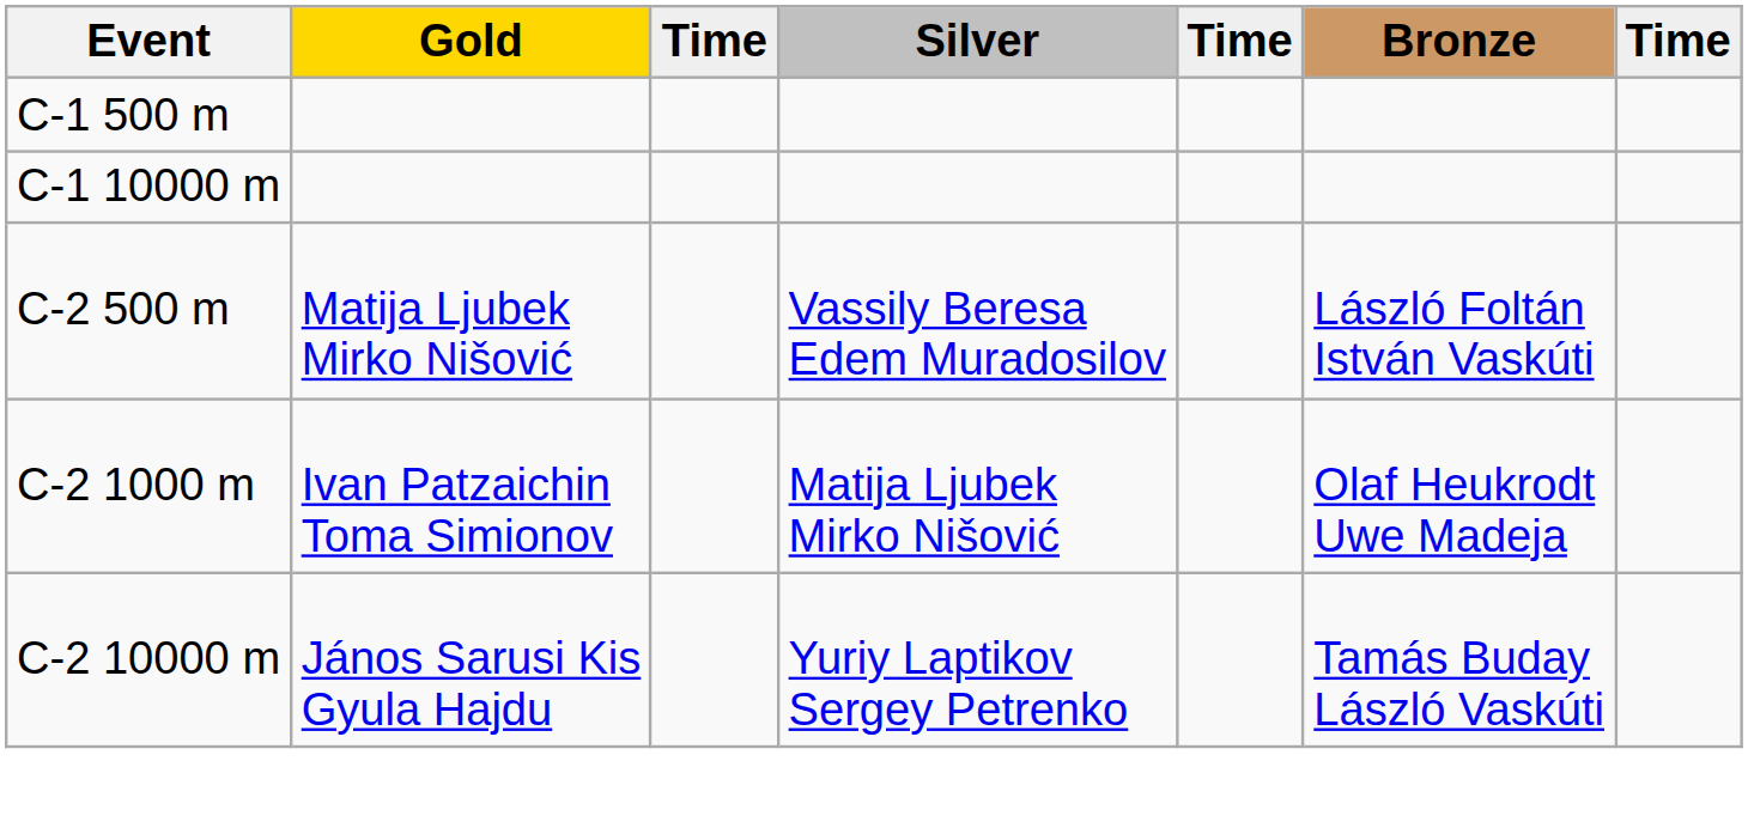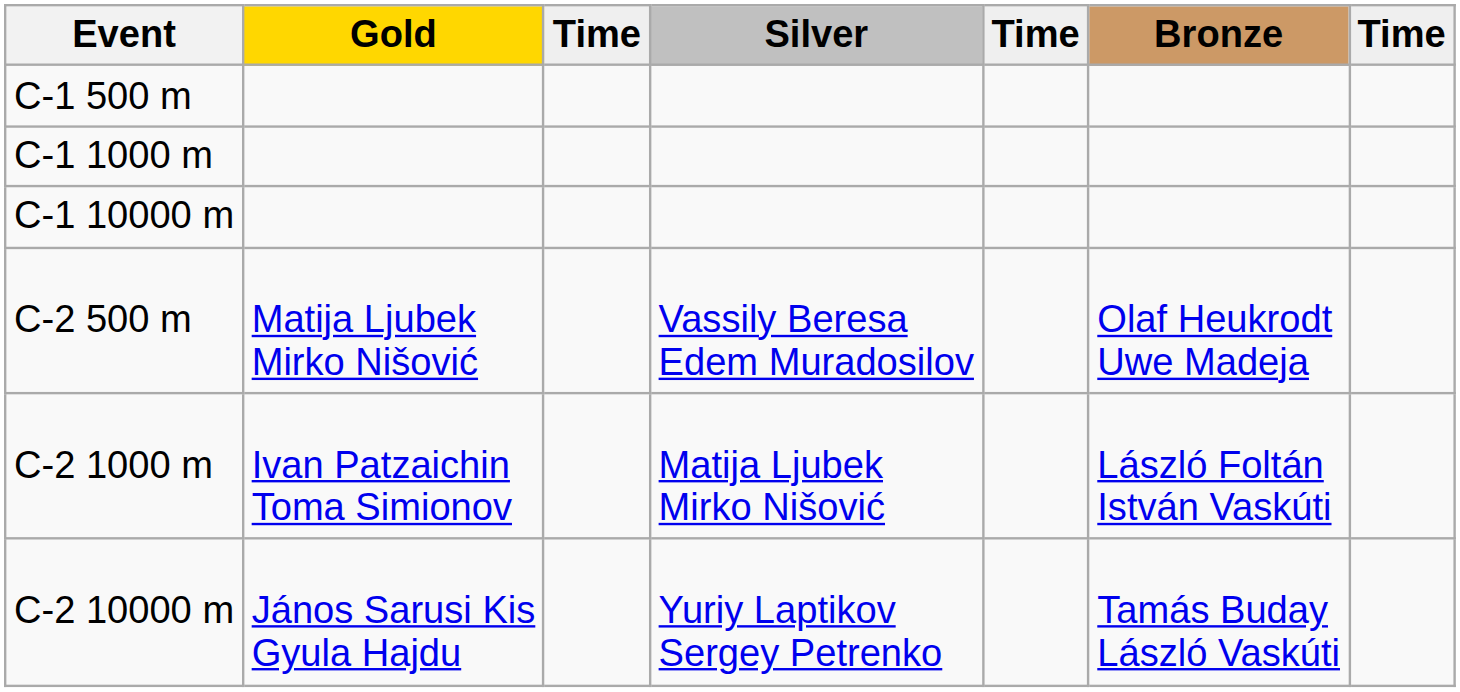 <table class="wikitable">
 <tr>
 <th>Event</th>
 <td align=center bgcolor="gold"><strong>Gold</strong></td>
 <td align=center bgcolor="EFEFEF"><strong>Time</strong></td>
 <td align=center bgcolor="silver"><strong>Silver</strong></td>
 <td align=center bgcolor="EFEFEF"><strong>Time</strong></td>
 <td align=center bgcolor="CC9966"><strong>Bronze</strong></td>
 <td align=center bgcolor="EFEFEF"><strong>Time</strong></td>
 </tr>
 <tr>
 <td>C-1 500 m</td>
+<td></td>
+<td></td>
+<td></td>
+<td></td>
+<td></td>
+<td></td>
+</tr>
+<tr>
+<td>C-1 1000 m</td>
 <td></td>
 <td></td>
 <td></td>
 <td></td>
 <td></td>
 <td></td>
 </tr>
 <tr>
 <td>C-1 10000 m</td>
 <td></td>
 <td></td>
 <td></td>
 <td></td>
 <td></td>
 <td></td>
 </tr>
 <tr>
 <td>C-2 500 m</td>
 <td><br><a href='#'>Matija Ljubek</a><br><a href='#'>Mirko Nišović</a></td>
 <td></td>
 <td><br><a href='#'>Vassily Beresa</a><br><a href='#'>Edem Muradosilov</a></td>
 <td></td>
-<td><br><a href='#'>László Foltán</a><br><a href='#'>István Vaskúti</a></td>
+<td><br><a href='#'>Olaf Heukrodt</a><br><a href='#'>Uwe Madeja</a></td>
 <td></td>
 </tr>
 <tr>
 <td>C-2 1000 m</td>
 <td><br><a href='#'>Ivan Patzaichin</a><br><a href='#'>Toma Simionov</a></td>
 <td></td>
 <td><br><a href='#'>Matija Ljubek</a><br><a href='#'>Mirko Nišović</a></td>
 <td></td>
-<td><br><a href='#'>Olaf Heukrodt</a><br><a href='#'>Uwe Madeja</a></td>
+<td><br><a href='#'>László Foltán</a><br><a href='#'>István Vaskúti</a></td>
 <td></td>
 </tr>
 <tr>
 <td>C-2 10000 m</td>
 <td><br><a href='#'>János Sarusi Kis</a><br><a href='#'>Gyula Hajdu</a></td>
 <td></td>
 <td><br><a href='#'>Yuriy Laptikov</a><br><a href='#'>Sergey Petrenko</a></td>
 <td></td>
 <td><br><a href='#'>Tamás Buday</a><br><a href='#'>László Vaskúti</a></td>
 <td></td>
 </tr>
 </table>
